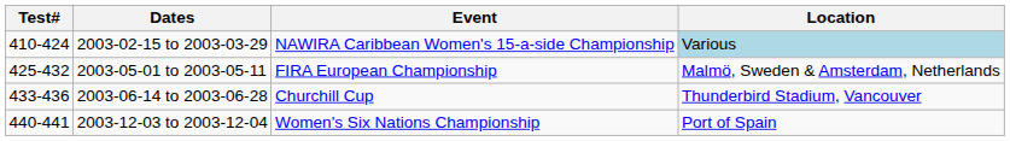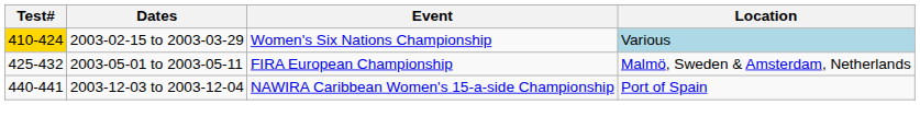 <table class="wikitable">
 <tr>
 <th>Test#</th>
 <th>Dates</th>
 <th>Event</th>
 <th>Location</th>
 </tr>
 <tr>
-<td>410-424</td>
+<td style="background: gold;">410-424</td>
 <td>2003-02-15 to 2003-03-29</td>
-<td><a href='#'>NAWIRA Caribbean Women's 15-a-side Championship</a></td>
+<td><a href='#'>Women's Six Nations Championship</a></td>
 <td style="background: lightblue;">Various</td>
 </tr>
 <tr>
 <td>425-432</td>
 <td>2003-05-01 to 2003-05-11</td>
 <td><a href='#'>FIRA European Championship</a></td>
 <td><a href='#'>Malmö</a>, Sweden & <a href='#'>Amsterdam</a>, Netherlands</td>
 </tr>
 <tr>
-<td>433-436</td>
-<td>2003-06-14 to 2003-06-28</td>
-<td><a href='#'>Churchill Cup</a></td>
-<td><a href='#'>Thunderbird Stadium</a>, <a href='#'>Vancouver</a></td>
-</tr>
-<tr>
 <td>440-441</td>
 <td>2003-12-03 to 2003-12-04</td>
-<td><a href='#'>Women's Six Nations Championship</a></td>
+<td><a href='#'>NAWIRA Caribbean Women's 15-a-side Championship</a></td>
 <td><a href='#'>Port of Spain</a></td>
 </tr>
 </table>
